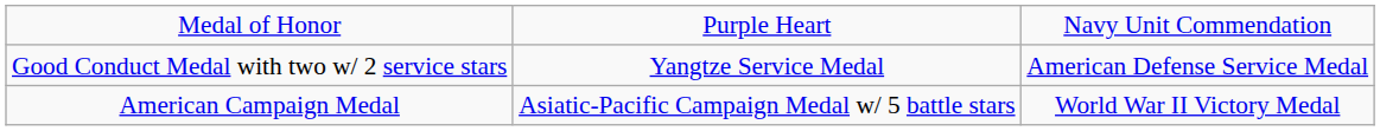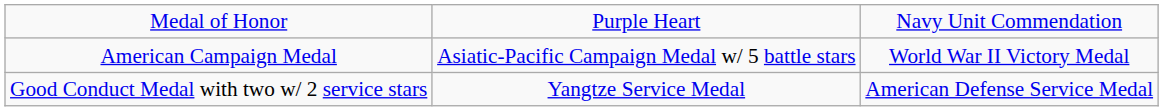 <table class="wikitable" style="margin:1em auto; text-align:center;">
 <tr>
 <td><a href='#'>Medal of Honor</a></td>
 <td><a href='#'>Purple Heart</a></td>
 <td><a href='#'>Navy Unit Commendation</a></td>
 </tr>
 <tr>
+<td><a href='#'>American Campaign Medal</a></td>
+<td><a href='#'>Asiatic-Pacific Campaign Medal</a> w/ 5 <a href='#'>battle stars</a></td>
+<td><a href='#'>World War II Victory Medal</a></td>
+</tr>
+<tr>
 <td><a href='#'>Good Conduct Medal</a> with two w/ 2 <a href='#'>service stars</a></td>
 <td><a href='#'>Yangtze Service Medal</a></td>
 <td><a href='#'>American Defense Service Medal</a></td>
 </tr>
-<tr>
-<td><a href='#'>American Campaign Medal</a></td>
-<td><a href='#'>Asiatic-Pacific Campaign Medal</a> w/ 5 <a href='#'>battle stars</a></td>
-<td><a href='#'>World War II Victory Medal</a></td>
-</tr>
 </table>
